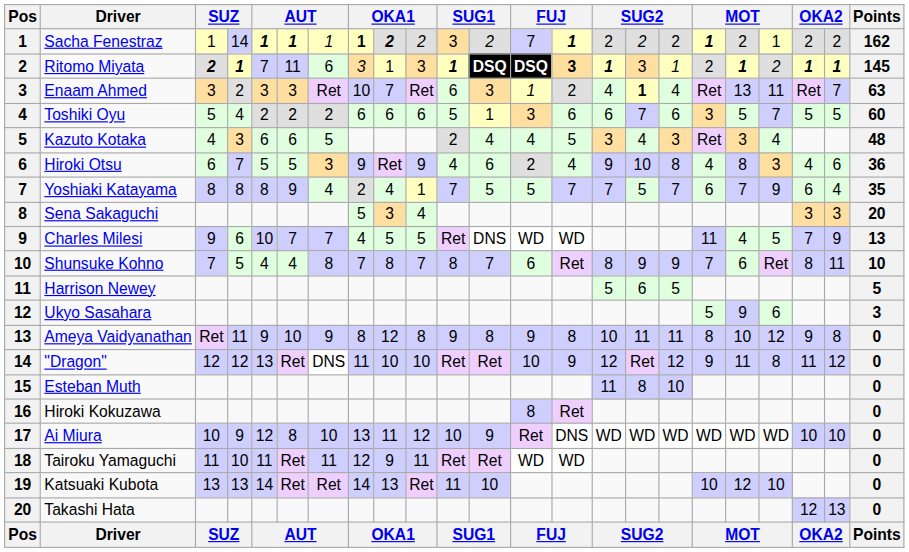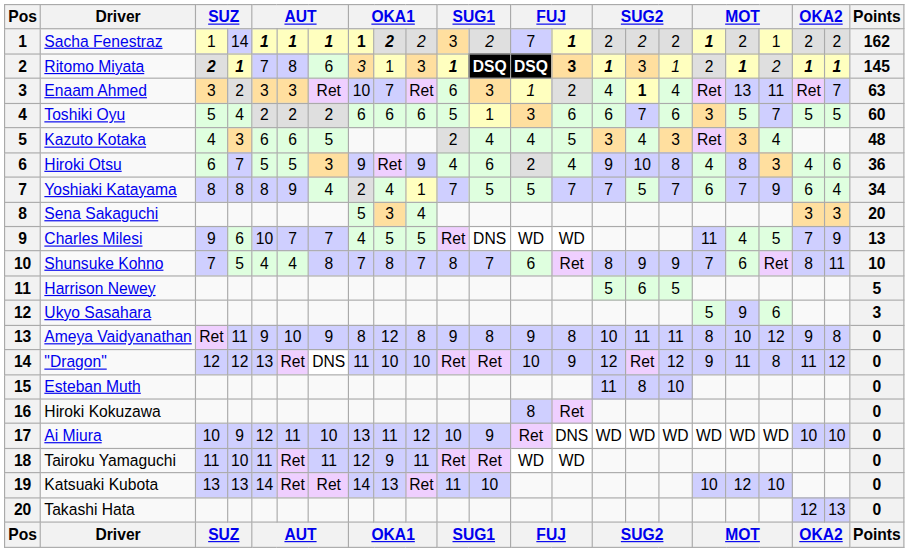 <table class="wikitable" style="font-size:85%; text-align:center">
 <tr style="background:#f9f9f9" valign="top">
 <th valign="middle">Pos</th>
 <th valign="middle">Driver</th>
 <th colspan=2><a href='#'>SUZ</a></th>
 <th colspan=3><a href='#'>AUT</a></th>
 <th colspan=3><a href='#'>OKA1</a></th>
 <th colspan=2><a href='#'>SUG1</a></th>
 <th colspan=2><a href='#'>FUJ</a></th>
 <th colspan=3><a href='#'>SUG2</a></th>
 <th colspan=3><a href='#'>MOT</a></th>
 <th colspan=2><a href='#'>OKA2</a></th>
 <th valign="middle">Points</th>
 </tr>
 <tr>
 <th>1</th>
 <td align="left"> <a href='#'>Sacha Fenestraz</a></td>
 <td style="background:#ffffbf;">1</td>
 <td style="background:#cfcfff;">14</td>
 <td style="background:#ffffbf;"><strong><em>1</em></strong></td>
 <td style="background:#ffffbf;"><strong><em>1</em></strong></td>
-<td style="background:#ffffbf;"><em>1</em></td>
+<td style="background:#ffffbf;"><strong><em>1</em></strong></td>
 <td style="background:#ffffbf;"><strong>1</strong></td>
 <td style="background:#dfdfdf;"><strong><em>2</em></strong></td>
 <td style="background:#dfdfdf;"><em>2</em></td>
 <td style="background:#ffdf9f;">3</td>
 <td style="background:#dfdfdf;"><em>2</em></td>
 <td style="background:#cfcfff;">7</td>
 <td style="background:#ffffbf;"><strong><em>1</em></strong></td>
 <td style="background:#dfdfdf;">2</td>
 <td style="background:#dfdfdf;"><em>2</em></td>
 <td style="background:#dfdfdf;">2</td>
 <td style="background:#ffffbf;"><strong><em>1</em></strong></td>
 <td style="background:#dfdfdf;">2</td>
 <td style="background:#ffffbf;">1</td>
 <td style="background:#dfdfdf;">2</td>
 <td style="background:#dfdfdf;">2</td>
 <th>162</th>
 </tr>
 <tr>
 <th>2</th>
 <td align="left"> <a href='#'>Ritomo Miyata</a></td>
 <td style="background:#dfdfdf;"><strong><em>2</em></strong></td>
 <td style="background:#ffffbf;"><strong><em>1</em></strong></td>
 <td style="background:#cfcfff;">7</td>
-<td style="background:#cfcfff;">11</td>
+<td style="background:#cfcfff;">8</td>
 <td style="background:#dfffdf;">6</td>
 <td style="background:#ffdf9f;"><em>3</em></td>
 <td style="background:#ffffbf;">1</td>
 <td style="background:#ffdf9f;">3</td>
 <td style="background:#ffffbf;"><strong><em>1</em></strong></td>
 <td style="background-color:#000000;color:white"><strong>DSQ</strong></td>
 <td style="background-color:#000000;color:white"><strong>DSQ</strong></td>
 <td style="background:#ffdf9f;"><strong>3</strong></td>
 <td style="background:#ffffbf;"><strong><em>1</em></strong></td>
 <td style="background:#ffdf9f;">3</td>
 <td style="background:#ffffbf;"><em>1</em></td>
 <td style="background:#dfdfdf;">2</td>
 <td style="background:#ffffbf;"><strong><em>1</em></strong></td>
 <td style="background:#dfdfdf;"><em>2</em></td>
 <td style="background:#ffffbf;"><strong><em>1</em></strong></td>
 <td style="background:#ffffbf;"><strong><em>1</em></strong></td>
 <th>145</th>
 </tr>
 <tr>
 <th>3</th>
 <td align="left"> <a href='#'>Enaam Ahmed</a></td>
 <td style="background:#ffdf9f;">3</td>
 <td style="background:#dfdfdf;">2</td>
 <td style="background:#ffdf9f;">3</td>
 <td style="background:#ffdf9f;">3</td>
 <td style="background:#efcfff;">Ret</td>
 <td style="background:#cfcfff;">10</td>
 <td style="background:#cfcfff;">7</td>
 <td style="background:#efcfff;">Ret</td>
 <td style="background:#dfffdf;">6</td>
 <td style="background:#ffdf9f;">3</td>
 <td style="background:#ffffbf;"><em>1</em></td>
 <td style="background:#dfdfdf;">2</td>
 <td style="background:#dfffdf;">4</td>
 <td style="background:#ffffbf;"><strong>1</strong></td>
 <td style="background:#dfffdf;">4</td>
 <td style="background:#efcfff;">Ret</td>
 <td style="background:#cfcfff;">13</td>
 <td style="background:#cfcfff;">11</td>
 <td style="background:#efcfff;">Ret</td>
 <td style="background:#cfcfff;">7</td>
 <th>63</th>
 </tr>
 <tr>
 <th>4</th>
 <td align="left"> <a href='#'>Toshiki Oyu</a></td>
 <td style="background:#dfffdf;">5</td>
 <td style="background:#dfffdf;">4</td>
 <td style="background:#dfdfdf;">2</td>
 <td style="background:#dfdfdf;">2</td>
 <td style="background:#dfdfdf;">2</td>
 <td style="background:#dfffdf;">6</td>
 <td style="background:#dfffdf;">6</td>
 <td style="background:#dfffdf;">6</td>
 <td style="background:#dfffdf;">5</td>
 <td style="background:#ffffbf;">1</td>
 <td style="background:#ffdf9f;">3</td>
 <td style="background:#dfffdf;">6</td>
 <td style="background:#dfffdf;">6</td>
 <td style="background:#cfcfff;">7</td>
 <td style="background:#dfffdf;">6</td>
 <td style="background:#ffdf9f;">3</td>
 <td style="background:#dfffdf;">5</td>
 <td style="background:#cfcfff;">7</td>
 <td style="background:#dfffdf;">5</td>
 <td style="background:#dfffdf;">5</td>
 <th>60</th>
 </tr>
 <tr>
 <th>5</th>
 <td align="left"> <a href='#'>Kazuto Kotaka</a></td>
 <td style="background:#dfffdf;">4</td>
 <td style="background:#ffdf9f;">3</td>
 <td style="background:#dfffdf;">6</td>
 <td style="background:#dfffdf;">6</td>
 <td style="background:#dfffdf;">5</td>
 <td></td>
 <td></td>
 <td></td>
 <td style="background:#dfdfdf;">2</td>
 <td style="background:#dfffdf;">4</td>
 <td style="background:#dfffdf;">4</td>
 <td style="background:#dfffdf;">5</td>
 <td style="background:#ffdf9f;">3</td>
 <td style="background:#dfffdf;">4</td>
 <td style="background:#ffdf9f;">3</td>
 <td style="background:#efcfff;">Ret</td>
 <td style="background:#ffdf9f;">3</td>
 <td style="background:#dfffdf;">4</td>
 <td></td>
 <td></td>
 <th>48</th>
 </tr>
 <tr>
 <th>6</th>
 <td align="left"> <a href='#'>Hiroki Otsu</a></td>
 <td style="background:#dfffdf;">6</td>
 <td style="background:#cfcfff;">7</td>
 <td style="background:#dfffdf;">5</td>
 <td style="background:#dfffdf;">5</td>
 <td style="background:#ffdf9f;">3</td>
 <td style="background:#cfcfff;">9</td>
 <td style="background:#efcfff;">Ret</td>
 <td style="background:#cfcfff;">9</td>
 <td style="background:#dfffdf;">4</td>
 <td style="background:#dfffdf;">6</td>
 <td style="background:#dfdfdf;">2</td>
 <td style="background:#dfffdf;">4</td>
 <td style="background:#cfcfff;">9</td>
 <td style="background:#cfcfff;">10</td>
 <td style="background:#cfcfff;">8</td>
 <td style="background:#dfffdf;">4</td>
 <td style="background:#cfcfff;">8</td>
 <td style="background:#ffdf9f;">3</td>
 <td style="background:#dfffdf;">4</td>
 <td style="background:#dfffdf;">6</td>
 <th>36</th>
 </tr>
 <tr>
 <th>7</th>
 <td align="left"> <a href='#'>Yoshiaki Katayama</a></td>
 <td style="background:#cfcfff;">8</td>
 <td style="background:#cfcfff;">8</td>
 <td style="background:#cfcfff;">8</td>
 <td style="background:#cfcfff;">9</td>
 <td style="background:#dfffdf;">4</td>
 <td style="background:#dfdfdf;">2</td>
 <td style="background:#dfffdf;">4</td>
 <td style="background:#ffffbf;">1</td>
 <td style="background:#cfcfff;">7</td>
 <td style="background:#dfffdf;">5</td>
 <td style="background:#dfffdf;">5</td>
 <td style="background:#cfcfff;">7</td>
 <td style="background:#cfcfff;">7</td>
 <td style="background:#dfffdf;">5</td>
 <td style="background:#cfcfff;">7</td>
 <td style="background:#dfffdf;">6</td>
 <td style="background:#cfcfff;">7</td>
 <td style="background:#cfcfff;">9</td>
 <td style="background:#dfffdf;">6</td>
 <td style="background:#dfffdf;">4</td>
-<th>35</th>
+<th>34</th>
 </tr>
 <tr>
 <th>8</th>
 <td align="left"> <a href='#'>Sena Sakaguchi</a></td>
 <td></td>
 <td></td>
 <td></td>
 <td></td>
 <td></td>
 <td style="background:#dfffdf;">5</td>
 <td style="background:#ffdf9f;">3</td>
 <td style="background:#dfffdf;">4</td>
 <td></td>
 <td></td>
 <td></td>
 <td></td>
 <td></td>
 <td></td>
 <td></td>
 <td></td>
 <td></td>
 <td></td>
 <td style="background:#ffdf9f;">3</td>
 <td style="background:#ffdf9f;">3</td>
 <th>20</th>
 </tr>
 <tr>
 <th>9</th>
 <td align="left"> <a href='#'>Charles Milesi</a></td>
 <td style="background:#cfcfff;">9</td>
 <td style="background:#dfffdf;">6</td>
 <td style="background:#cfcfff;">10</td>
 <td style="background:#cfcfff;">7</td>
 <td style="background:#cfcfff;">7</td>
 <td style="background:#dfffdf;">4</td>
 <td style="background:#dfffdf;">5</td>
 <td style="background:#dfffdf;">5</td>
 <td style="background:#efcfff;">Ret</td>
 <td style="background:#ffffff;">DNS</td>
 <td style="background:#ffffff;">WD</td>
 <td style="background:#ffffff;">WD</td>
 <td></td>
 <td></td>
 <td></td>
 <td style="background:#cfcfff;">11</td>
 <td style="background:#dfffdf;">4</td>
 <td style="background:#dfffdf;">5</td>
 <td style="background:#cfcfff;">7</td>
 <td style="background:#cfcfff;">9</td>
 <th>13</th>
 </tr>
 <tr>
 <th>10</th>
 <td align="left"> <a href='#'>Shunsuke Kohno</a></td>
 <td style="background:#cfcfff;">7</td>
 <td style="background:#dfffdf;">5</td>
 <td style="background:#dfffdf;">4</td>
 <td style="background:#dfffdf;">4</td>
 <td style="background:#cfcfff;">8</td>
 <td style="background:#cfcfff;">7</td>
 <td style="background:#cfcfff;">8</td>
 <td style="background:#cfcfff;">7</td>
 <td style="background:#cfcfff;">8</td>
 <td style="background:#cfcfff;">7</td>
 <td style="background:#dfffdf;">6</td>
 <td style="background:#efcfff;">Ret</td>
 <td style="background:#cfcfff;">8</td>
 <td style="background:#cfcfff;">9</td>
 <td style="background:#cfcfff;">9</td>
 <td style="background:#cfcfff;">7</td>
 <td style="background:#dfffdf;">6</td>
 <td style="background:#efcfff;">Ret</td>
 <td style="background:#cfcfff;">8</td>
 <td style="background:#cfcfff;">11</td>
 <th>10</th>
 </tr>
 <tr>
 <th>11</th>
 <td align="left"> <a href='#'>Harrison Newey</a></td>
 <td></td>
 <td></td>
 <td></td>
 <td></td>
 <td></td>
 <td></td>
 <td></td>
 <td></td>
 <td></td>
 <td></td>
 <td></td>
 <td></td>
 <td style="background:#dfffdf;">5</td>
 <td style="background:#dfffdf;">6</td>
 <td style="background:#dfffdf;">5</td>
 <td></td>
 <td></td>
 <td></td>
 <td></td>
 <td></td>
 <th>5</th>
 </tr>
 <tr>
 <th>12</th>
 <td align="left"> <a href='#'>Ukyo Sasahara</a></td>
 <td></td>
 <td></td>
 <td></td>
 <td></td>
 <td></td>
 <td></td>
 <td></td>
 <td></td>
 <td></td>
 <td></td>
 <td></td>
 <td></td>
 <td></td>
 <td></td>
 <td></td>
 <td style="background:#dfffdf;">5</td>
 <td style="background:#cfcfff;">9</td>
 <td style="background:#dfffdf;">6</td>
 <td></td>
 <td></td>
 <th>3</th>
 </tr>
 <tr>
 <th>13</th>
 <td align="left" nowrap> <a href='#'>Ameya Vaidyanathan</a></td>
 <td style="background:#efcfff;">Ret</td>
 <td style="background:#cfcfff;">11</td>
 <td style="background:#cfcfff;">9</td>
 <td style="background:#cfcfff;">10</td>
 <td style="background:#cfcfff;">9</td>
 <td style="background:#cfcfff;">8</td>
 <td style="background:#cfcfff;">12</td>
 <td style="background:#cfcfff;">8</td>
 <td style="background:#cfcfff;">9</td>
 <td style="background:#cfcfff;">8</td>
 <td style="background:#cfcfff;">9</td>
 <td style="background:#cfcfff;">8</td>
 <td style="background:#cfcfff;">10</td>
 <td style="background:#cfcfff;">11</td>
 <td style="background:#cfcfff;">11</td>
 <td style="background:#cfcfff;">8</td>
 <td style="background:#cfcfff;">10</td>
 <td style="background:#cfcfff;">12</td>
 <td style="background:#cfcfff;">9</td>
 <td style="background:#cfcfff;">8</td>
 <th>0</th>
 </tr>
 <tr>
 <th>14</th>
 <td align="left"> <a href='#'>"Dragon"</a></td>
 <td style="background:#cfcfff;">12</td>
 <td style="background:#cfcfff;">12</td>
 <td style="background:#cfcfff;">13</td>
 <td style="background:#efcfff;">Ret</td>
 <td style="background:#ffffff;">DNS</td>
 <td style="background:#cfcfff;">11</td>
 <td style="background:#cfcfff;">10</td>
 <td style="background:#cfcfff;">10</td>
 <td style="background:#efcfff;">Ret</td>
 <td style="background:#efcfff;">Ret</td>
 <td style="background:#cfcfff;">10</td>
 <td style="background:#cfcfff;">9</td>
 <td style="background:#cfcfff;">12</td>
 <td style="background:#efcfff;">Ret</td>
 <td style="background:#cfcfff;">12</td>
 <td style="background:#cfcfff;">9</td>
 <td style="background:#cfcfff;">11</td>
 <td style="background:#cfcfff;">8</td>
 <td style="background:#cfcfff;">11</td>
 <td style="background:#cfcfff;">12</td>
 <th>0</th>
 </tr>
 <tr>
 <th>15</th>
 <td align="left"> <a href='#'>Esteban Muth</a></td>
 <td></td>
 <td></td>
 <td></td>
 <td></td>
 <td></td>
 <td></td>
 <td></td>
 <td></td>
 <td></td>
 <td></td>
 <td></td>
 <td></td>
 <td style="background:#cfcfff;">11</td>
 <td style="background:#cfcfff;">8</td>
 <td style="background:#cfcfff;">10</td>
 <td></td>
 <td></td>
 <td></td>
 <td></td>
 <td></td>
 <th>0</th>
 </tr>
 <tr>
 <th>16</th>
 <td align="left"> Hiroki Kokuzawa</td>
 <td></td>
 <td></td>
 <td></td>
 <td></td>
 <td></td>
 <td></td>
 <td></td>
 <td></td>
 <td></td>
 <td></td>
 <td style="background:#cfcfff;">8</td>
 <td style="background:#efcfff;">Ret</td>
 <td></td>
 <td></td>
 <td></td>
 <td></td>
 <td></td>
 <td></td>
 <td></td>
 <td></td>
 <th>0</th>
 </tr>
 <tr>
 <th>17</th>
 <td align="left"> <a href='#'>Ai Miura</a></td>
 <td style="background:#cfcfff;">10</td>
 <td style="background:#cfcfff;">9</td>
 <td style="background:#cfcfff;">12</td>
-<td style="background:#cfcfff;">8</td>
+<td style="background:#cfcfff;">11</td>
 <td style="background:#cfcfff;">10</td>
 <td style="background:#cfcfff;">13</td>
 <td style="background:#cfcfff;">11</td>
 <td style="background:#cfcfff;">12</td>
 <td style="background:#cfcfff;">10</td>
 <td style="background:#cfcfff;">9</td>
 <td style="background:#efcfff;">Ret</td>
 <td style="background:#ffffff;">DNS</td>
 <td style="background:#ffffff;">WD</td>
 <td style="background:#ffffff;">WD</td>
 <td style="background:#ffffff;">WD</td>
 <td style="background:#ffffff;">WD</td>
 <td style="background:#ffffff;">WD</td>
 <td style="background:#ffffff;">WD</td>
 <td style="background:#cfcfff;">10</td>
 <td style="background:#cfcfff;">10</td>
 <th>0</th>
 </tr>
 <tr>
 <th>18</th>
 <td align="left"> Tairoku Yamaguchi</td>
 <td style="background:#cfcfff;">11</td>
 <td style="background:#cfcfff;">10</td>
 <td style="background:#cfcfff;">11</td>
 <td style="background:#efcfff;">Ret</td>
 <td style="background:#cfcfff;">11</td>
 <td style="background:#cfcfff;">12</td>
 <td style="background:#cfcfff;">9</td>
 <td style="background:#cfcfff;">11</td>
 <td style="background:#efcfff;">Ret</td>
 <td style="background:#efcfff;">Ret</td>
 <td style="background:#ffffff;">WD</td>
 <td style="background:#ffffff;">WD</td>
 <td></td>
 <td></td>
 <td></td>
 <td></td>
 <td></td>
 <td></td>
 <td></td>
 <td></td>
 <th>0</th>
 </tr>
 <tr>
 <th>19</th>
 <td align="left"> Katsuaki Kubota</td>
 <td style="background:#cfcfff;">13</td>
 <td style="background:#cfcfff;">13</td>
 <td style="background:#cfcfff;">14</td>
 <td style="background:#efcfff;">Ret</td>
 <td style="background:#efcfff;">Ret</td>
 <td style="background:#cfcfff;">14</td>
 <td style="background:#cfcfff;">13</td>
 <td style="background:#efcfff;">Ret</td>
 <td style="background:#cfcfff;">11</td>
 <td style="background:#cfcfff;">10</td>
 <td></td>
 <td></td>
 <td></td>
 <td></td>
 <td></td>
 <td style="background:#cfcfff;">10</td>
 <td style="background:#cfcfff;">12</td>
 <td style="background:#cfcfff;">10</td>
 <td></td>
 <td></td>
 <th>0</th>
 </tr>
 <tr>
 <th>20</th>
 <td align="left"> Takashi Hata</td>
 <td></td>
 <td></td>
 <td></td>
 <td></td>
 <td></td>
 <td></td>
 <td></td>
 <td></td>
 <td></td>
 <td></td>
 <td></td>
 <td></td>
 <td></td>
 <td></td>
 <td></td>
 <td></td>
 <td></td>
 <td></td>
 <td style="background:#cfcfff;">12</td>
 <td style="background:#cfcfff;">13</td>
 <th>0</th>
 </tr>
 <tr>
 <th valign="middle">Pos</th>
 <th valign="middle">Driver</th>
 <th colspan=2><a href='#'>SUZ</a></th>
 <th colspan=3><a href='#'>AUT</a></th>
 <th colspan=3><a href='#'>OKA1</a></th>
 <th colspan=2><a href='#'>SUG1</a></th>
 <th colspan=2><a href='#'>FUJ</a></th>
 <th colspan=3><a href='#'>SUG2</a></th>
 <th colspan=3><a href='#'>MOT</a></th>
 <th colspan=2><a href='#'>OKA2</a></th>
 <th valign="middle">Points</th>
 </tr>
 </table>
